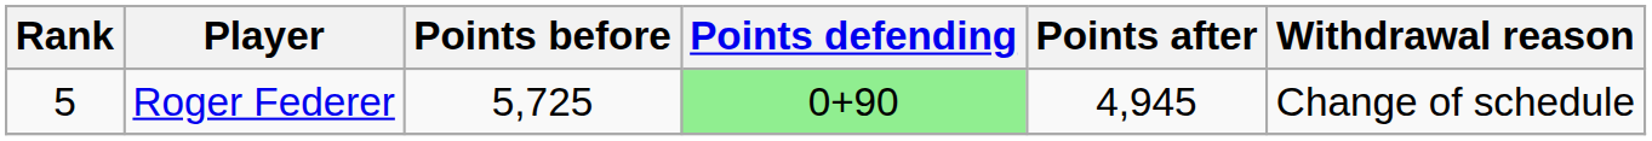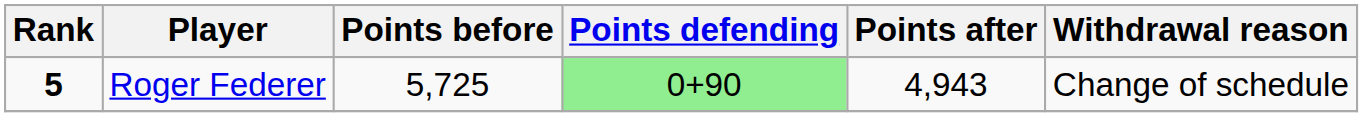 <table class="wikitable sortable" style="text-align:center;">
 <tr>
 <th>Rank</th>
 <th>Player</th>
 <th>Points before</th>
 <th><a href='#'>Points defending</a></th>
 <th>Points after</th>
 <th>Withdrawal reason</th>
 </tr>
 <tr>
-<td>5</td>
+<td><strong>5</strong></td>
 <td style="text-align:left;"> <a href='#'>Roger Federer</a></td>
 <td>5,725</td>
 <td style="background: lightgreen;">0+90</td>
-<td>4,945</td>
+<td>4,943</td>
 <td style="text-align:left;">Change of schedule</td>
 </tr>
 <tr>
 </tr>
 </table>
